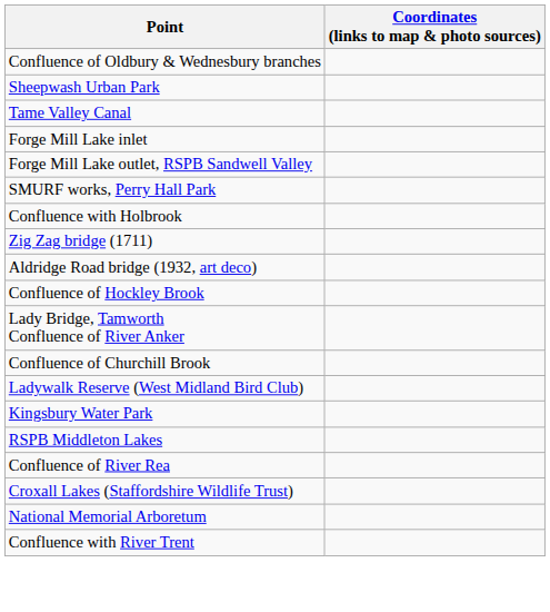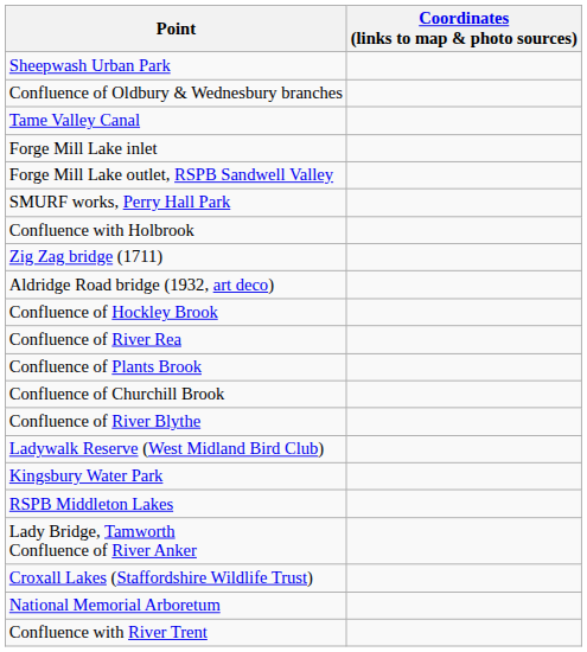 <table class="wikitable">
 <tr>
 <th>Point</th>
 <th><a href='#'>Coordinates</a><br>(links to map & photo sources)</th>
 </tr>
 <tr>
-<td>Confluence of Oldbury & Wednesbury branches</td>
+<td><a href='#'>Sheepwash Urban Park</a></td>
 <td></td>
 </tr>
 <tr>
-<td><a href='#'>Sheepwash Urban Park</a></td>
+<td>Confluence of Oldbury & Wednesbury branches</td>
 <td></td>
 </tr>
 <tr>
 <td><a href='#'>Tame Valley Canal</a></td>
 <td></td>
 </tr>
 <tr>
 <td>Forge Mill Lake inlet</td>
 <td></td>
 </tr>
 <tr>
 <td>Forge Mill Lake outlet, <a href='#'>RSPB Sandwell Valley</a></td>
 <td></td>
 </tr>
 <tr>
 <td>SMURF works, <a href='#'>Perry Hall Park</a></td>
 <td></td>
 </tr>
 <tr>
 <td>Confluence with Holbrook</td>
 <td></td>
 </tr>
 <tr>
 <td><a href='#'>Zig Zag bridge</a> (1711)</td>
 <td></td>
 </tr>
 <tr>
 <td>Aldridge Road bridge (1932, <a href='#'>art deco</a>)</td>
 <td></td>
 </tr>
 <tr>
 <td>Confluence of <a href='#'>Hockley Brook</a></td>
 <td></td>
 </tr>
 <tr>
-<td>Lady Bridge, <a href='#'>Tamworth</a><br>Confluence of <a href='#'>River Anker</a></td>
+<td>Confluence of <a href='#'>River Rea</a></td>
+<td></td>
+</tr>
+<tr>
+<td>Confluence of <a href='#'>Plants Brook</a></td>
 <td></td>
 </tr>
 <tr>
 <td>Confluence of Churchill Brook</td>
+<td></td>
+</tr>
+<tr>
+<td>Confluence of <a href='#'>River Blythe</a></td>
 <td></td>
 </tr>
 <tr>
 <td><a href='#'>Ladywalk Reserve</a> (<a href='#'>West Midland Bird Club</a>)</td>
 <td></td>
 </tr>
 <tr>
 <td><a href='#'>Kingsbury Water Park</a></td>
 <td></td>
 </tr>
 <tr>
 <td><a href='#'>RSPB Middleton Lakes</a></td>
 <td></td>
 </tr>
 <tr>
-<td>Confluence of <a href='#'>River Rea</a></td>
+<td>Lady Bridge, <a href='#'>Tamworth</a><br>Confluence of <a href='#'>River Anker</a></td>
 <td></td>
 </tr>
 <tr>
 <td><a href='#'>Croxall Lakes</a> (<a href='#'>Staffordshire Wildlife Trust</a>)</td>
 <td></td>
 </tr>
 <tr>
 <td><a href='#'>National Memorial Arboretum</a></td>
 <td></td>
 </tr>
 <tr>
 <td>Confluence with <a href='#'>River Trent</a></td>
 <td></td>
 </tr>
 </table>
